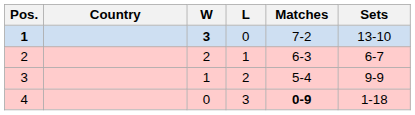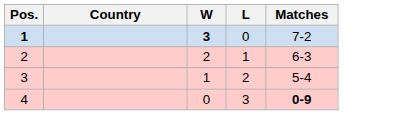 <table class="wikitable" style="text-align:center;">
 <tr>
 <th width=40>Pos.</th>
 <th width=165>Country</th>
 <th width=40>W</th>
 <th width=40>L</th>
 <th width=80>Matches</th>
-<th width=80>Sets</th>
 </tr>
 <tr style="background:#cedff2;">
 <td><strong>1</strong></td>
 <td style="text-align:left;"></td>
 <td><strong>3</strong></td>
 <td>0</td>
 <td>7-2</td>
-<td>13-10</td>
 </tr>
 <tr style="background:#ffcccc;">
 <td>2</td>
 <td style="text-align:left;"></td>
 <td>2</td>
 <td>1</td>
 <td>6-3</td>
-<td>6-7</td>
 </tr>
 <tr style="background:#ffcccc;">
 <td>3</td>
 <td style="text-align:left;"></td>
 <td>1</td>
 <td>2</td>
 <td>5-4</td>
-<td>9-9</td>
 </tr>
 <tr style="background:#ffcccc;">
 <td>4</td>
 <td style="text-align:left;"></td>
 <td>0</td>
 <td>3</td>
 <td><strong>0-9</strong></td>
-<td>1-18</td>
 </tr>
 </table>
